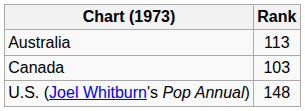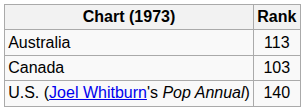 <table class="wikitable sortable">
 <tr>
 <th align="left">Chart (1973)</th>
 <th style="text-align:center;">Rank</th>
 </tr>
 <tr>
 <td>Australia</td>
 <td style="text-align:center;">113</td>
 </tr>
 <tr>
 <td>Canada</td>
 <td style="text-align:center;">103</td>
 </tr>
 <tr>
 <td>U.S. (<a href='#'>Joel Whitburn</a>'s <em>Pop Annual</em>)</td>
-<td style="text-align:center;">148</td>
+<td style="text-align:center;">140</td>
 </tr>
 </table>
